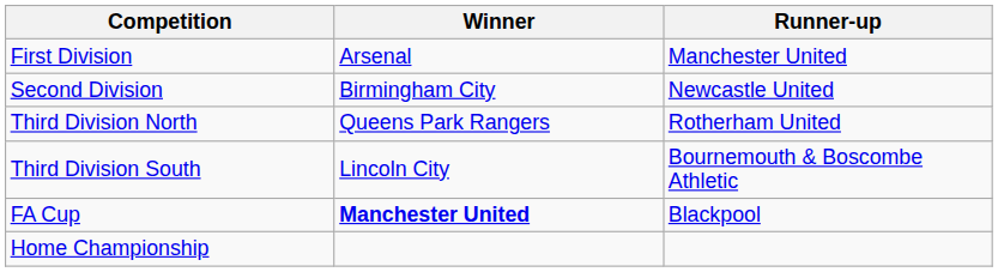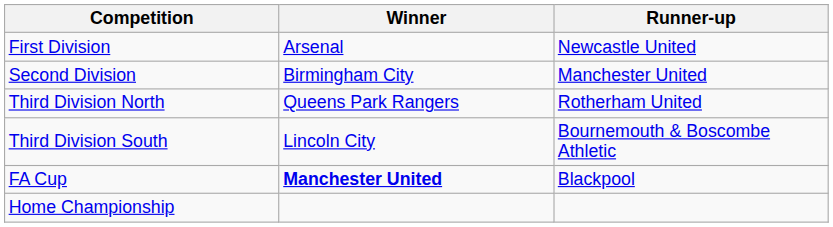 <table class="wikitable">
 <tr>
 <th style="width:15em">Competition</th>
 <th style="width:15em">Winner</th>
 <th style="width:15em">Runner-up</th>
 </tr>
 <tr>
 <td><a href='#'>First Division</a></td>
 <td><a href='#'>Arsenal</a></td>
-<td><a href='#'>Manchester United</a></td>
+<td><a href='#'>Newcastle United</a></td>
 </tr>
 <tr>
 <td><a href='#'>Second Division</a></td>
 <td><a href='#'>Birmingham City</a></td>
-<td><a href='#'>Newcastle United</a></td>
+<td><a href='#'>Manchester United</a></td>
 </tr>
 <tr>
 <td><a href='#'>Third Division North</a></td>
 <td><a href='#'>Queens Park Rangers</a></td>
 <td><a href='#'>Rotherham United</a></td>
 </tr>
 <tr>
 <td><a href='#'>Third Division South</a></td>
 <td><a href='#'>Lincoln City</a></td>
 <td><a href='#'>Bournemouth & Boscombe Athletic</a></td>
 </tr>
 <tr>
 <td><a href='#'>FA Cup</a></td>
 <td><strong><a href='#'>Manchester United</a></strong></td>
 <td><a href='#'>Blackpool</a></td>
 </tr>
 <tr>
 <td><a href='#'>Home Championship</a></td>
 <td></td>
 <td></td>
 </tr>
 </table>
